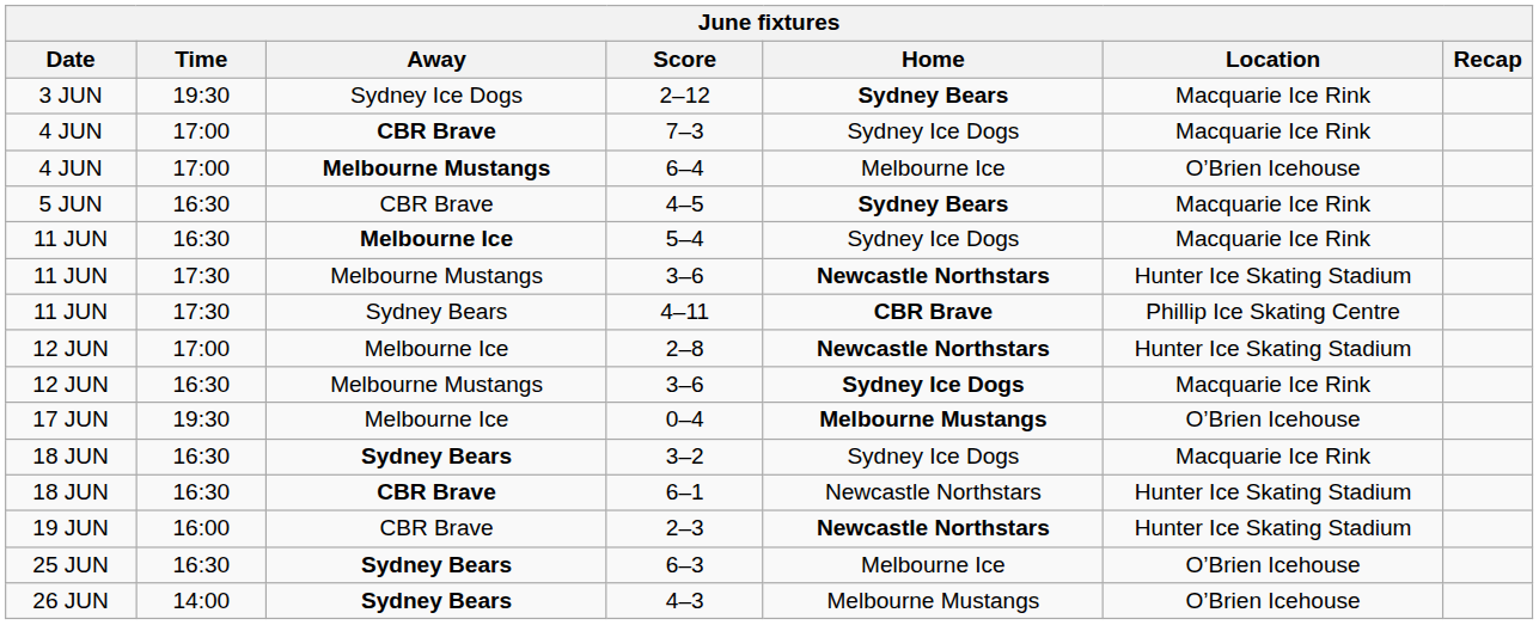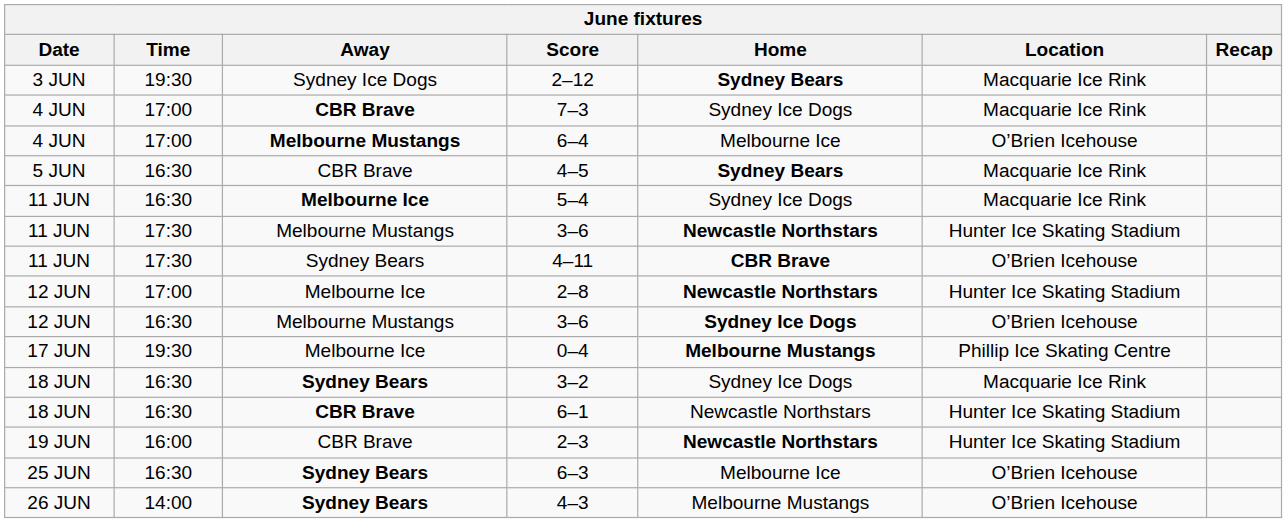 <table class="wikitable collapsible" width="85%" style="margin: 1em auto 1em auto">
 <tr>
 <th colspan="7">June fixtures</th>
 </tr>
 <tr>
 <th width="5%">Date</th>
 <th width="5%">Time</th>
 <th width="13%">Away</th>
 <th width="6%">Score</th>
 <th width="13%">Home</th>
 <th width="13%">Location</th>
 <th width="1%">Recap</th>
 </tr>
 <tr align="center">
 <td>3 JUN</td>
 <td>19:30</td>
 <td>Sydney Ice Dogs</td>
 <td>2–12</td>
 <td><strong>Sydney Bears</strong></td>
 <td>Macquarie Ice Rink</td>
 <td></td>
 </tr>
 <tr align="center">
 <td>4 JUN</td>
 <td>17:00</td>
 <td><strong>CBR Brave</strong></td>
 <td>7–3</td>
 <td>Sydney Ice Dogs</td>
 <td>Macquarie Ice Rink</td>
 <td></td>
 </tr>
 <tr align="center">
 <td>4 JUN</td>
 <td>17:00</td>
 <td><strong>Melbourne Mustangs</strong></td>
 <td>6–4</td>
 <td>Melbourne Ice</td>
 <td>O’Brien Icehouse</td>
 <td></td>
 </tr>
 <tr align="center">
 <td>5 JUN</td>
 <td>16:30</td>
 <td>CBR Brave</td>
 <td>4–5</td>
 <td><strong>Sydney Bears</strong></td>
 <td>Macquarie Ice Rink</td>
 <td></td>
 </tr>
 <tr align="center">
 <td>11 JUN</td>
 <td>16:30</td>
 <td><strong>Melbourne Ice</strong></td>
 <td>5–4</td>
 <td>Sydney Ice Dogs</td>
 <td>Macquarie Ice Rink</td>
 <td></td>
 </tr>
 <tr align="center">
 <td>11 JUN</td>
 <td>17:30</td>
 <td>Melbourne Mustangs</td>
 <td>3–6</td>
 <td><strong>Newcastle Northstars</strong></td>
 <td>Hunter Ice Skating Stadium</td>
 <td></td>
 </tr>
 <tr align="center">
 <td>11 JUN</td>
 <td>17:30</td>
 <td>Sydney Bears</td>
 <td>4–11</td>
 <td><strong>CBR Brave</strong></td>
-<td>Phillip Ice Skating Centre</td>
+<td>O’Brien Icehouse</td>
 <td></td>
 </tr>
 <tr align="center">
 <td>12 JUN</td>
 <td>17:00</td>
 <td>Melbourne Ice</td>
 <td>2–8</td>
 <td><strong>Newcastle Northstars</strong></td>
 <td>Hunter Ice Skating Stadium</td>
 <td></td>
 </tr>
 <tr align="center">
 <td>12 JUN</td>
 <td>16:30</td>
 <td>Melbourne Mustangs</td>
 <td>3–6</td>
 <td><strong>Sydney Ice Dogs</strong></td>
-<td>Macquarie Ice Rink</td>
+<td>O’Brien Icehouse</td>
 <td></td>
 </tr>
 <tr align="center">
 <td>17 JUN</td>
 <td>19:30</td>
 <td>Melbourne Ice</td>
 <td>0–4</td>
 <td><strong>Melbourne Mustangs</strong></td>
-<td>O’Brien Icehouse</td>
+<td>Phillip Ice Skating Centre</td>
 <td></td>
 </tr>
 <tr align="center">
 <td>18 JUN</td>
 <td>16:30</td>
 <td><strong>Sydney Bears</strong></td>
 <td>3–2</td>
 <td>Sydney Ice Dogs</td>
 <td>Macquarie Ice Rink</td>
 <td></td>
 </tr>
 <tr align="center">
 <td>18 JUN</td>
 <td>16:30</td>
 <td><strong>CBR Brave</strong></td>
 <td>6–1</td>
 <td>Newcastle Northstars</td>
 <td>Hunter Ice Skating Stadium</td>
 <td></td>
 </tr>
 <tr align="center">
 <td>19 JUN</td>
 <td>16:00</td>
 <td>CBR Brave</td>
 <td>2–3</td>
 <td><strong>Newcastle Northstars</strong></td>
 <td>Hunter Ice Skating Stadium</td>
 <td></td>
 </tr>
 <tr align="center">
 <td>25 JUN</td>
 <td>16:30</td>
 <td><strong>Sydney Bears</strong></td>
 <td>6–3</td>
 <td>Melbourne Ice</td>
 <td>O’Brien Icehouse</td>
 <td></td>
 </tr>
 <tr align="center">
 <td>26 JUN</td>
 <td>14:00</td>
 <td><strong>Sydney Bears</strong></td>
 <td>4–3</td>
 <td>Melbourne Mustangs</td>
 <td>O’Brien Icehouse</td>
 <td></td>
 </tr>
 </table>
